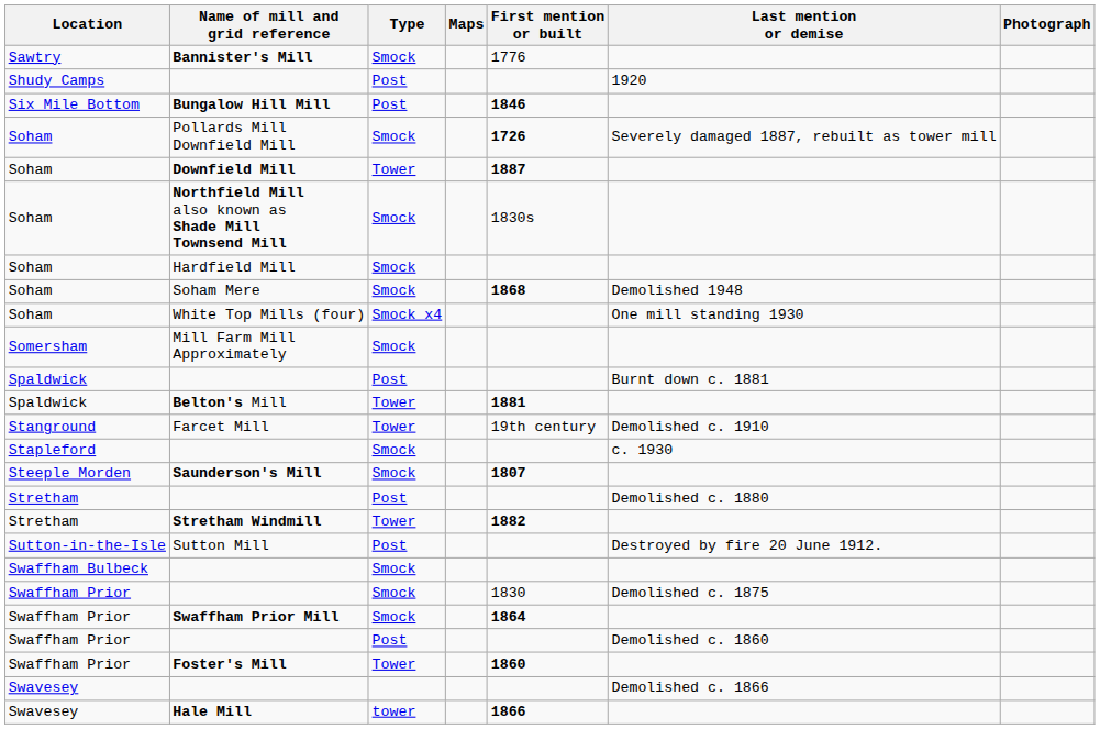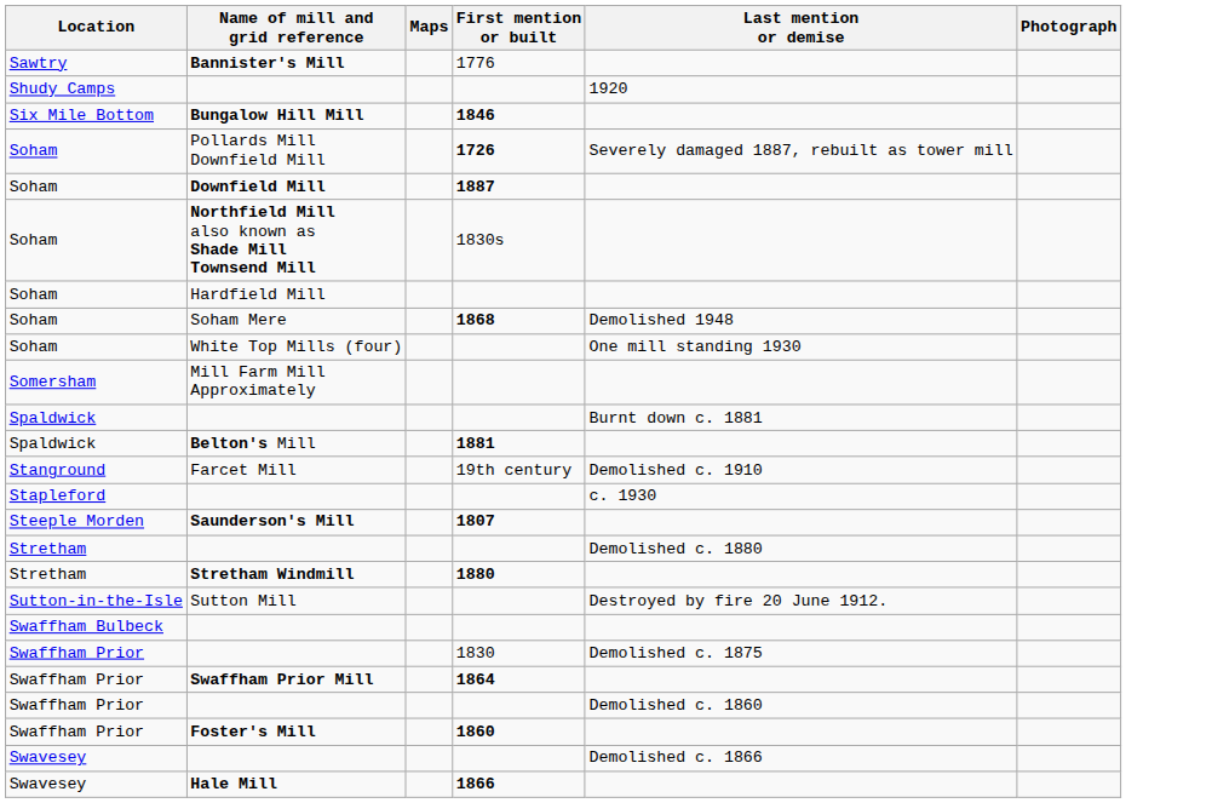 <table class="wikitable">
 <tr>
 <th>Location</th>
 <th>Name of mill and<br>grid reference</th>
-<th>Type</th>
 <th>Maps</th>
 <th>First mention<br>or built</th>
 <th>Last mention<br> or demise</th>
 <th>Photograph</th>
 </tr>
 <tr>
 <td><a href='#'>Sawtry</a></td>
 <td><strong>Bannister's Mill</strong><br></td>
-<td><a href='#'>Smock</a></td>
 <td></td>
 <td>1776</td>
 <td></td>
 <td></td>
 </tr>
 <tr>
 <td><a href='#'>Shudy Camps</a></td>
 <td></td>
-<td><a href='#'>Post</a></td>
 <td></td>
 <td></td>
 <td>1920</td>
 <td></td>
 </tr>
 <tr>
 <td><a href='#'>Six Mile Bottom</a></td>
 <td><strong>Bungalow Hill Mill</strong><br></td>
-<td><a href='#'>Post</a></td>
 <td></td>
 <td><strong>1846</strong></td>
 <td></td>
 <td></td>
 </tr>
 <tr>
 <td><a href='#'>Soham</a></td>
 <td>Pollards Mill<br>Downfield Mill<br></td>
-<td><a href='#'>Smock</a></td>
 <td></td>
 <td><strong>1726</strong></td>
 <td>Severely damaged 1887, rebuilt as tower mill</td>
 <td></td>
 </tr>
 <tr>
 <td>Soham</td>
 <td><strong>Downfield Mill</strong><br></td>
-<td><a href='#'>Tower</a></td>
 <td></td>
 <td><strong>1887</strong></td>
 <td></td>
 <td></td>
 </tr>
 <tr>
 <td>Soham</td>
 <td><strong>Northfield Mill<br></strong>also known as<br><strong>Shade Mill<br>Townsend Mill</strong><br></td>
-<td><a href='#'>Smock</a></td>
 <td></td>
 <td>1830s</td>
 <td><br></td>
 <td></td>
 </tr>
 <tr>
 <td>Soham</td>
 <td>Hardfield Mill<br></td>
-<td><a href='#'>Smock</a></td>
 <td></td>
 <td></td>
 <td></td>
 <td></td>
 </tr>
 <tr>
 <td>Soham</td>
 <td>Soham Mere<br></td>
-<td><a href='#'>Smock</a></td>
 <td></td>
 <td><strong>1868</strong></td>
 <td>Demolished 1948</td>
 <td></td>
 </tr>
 <tr>
 <td>Soham</td>
 <td>White Top Mills (four)<br></td>
-<td><a href='#'>Smock x4</a></td>
 <td></td>
 <td></td>
 <td>One mill standing 1930</td>
 <td></td>
 </tr>
 <tr>
 <td><a href='#'>Somersham</a></td>
 <td>Mill Farm Mill<br>Approximately </td>
-<td><a href='#'>Smock</a></td>
 <td></td>
 <td></td>
 <td></td>
 <td></td>
 </tr>
 <tr>
 <td><a href='#'>Spaldwick</a></td>
 <td></td>
-<td><a href='#'>Post</a></td>
 <td></td>
 <td></td>
 <td>Burnt down c. 1881</td>
 <td></td>
 </tr>
 <tr>
 <td>Spaldwick</td>
 <td><strong>Belton's</strong> Mill<br></td>
-<td><a href='#'>Tower</a></td>
 <td></td>
 <td><strong>1881</strong></td>
 <td></td>
 <td></td>
 </tr>
 <tr>
 <td><a href='#'>Stanground</a></td>
 <td>Farcet Mill<br></td>
-<td><a href='#'>Tower</a></td>
 <td></td>
 <td>19th century</td>
 <td>Demolished c. 1910<br></td>
 <td></td>
 </tr>
 <tr>
 <td><a href='#'>Stapleford</a></td>
 <td></td>
-<td><a href='#'>Smock</a></td>
 <td></td>
 <td></td>
 <td>c. 1930</td>
 <td></td>
 </tr>
 <tr>
 <td><a href='#'>Steeple Morden</a></td>
 <td><strong>Saunderson's Mill</strong><br></td>
-<td><a href='#'>Smock</a></td>
 <td></td>
 <td><strong>1807</strong></td>
 <td></td>
 <td></td>
 </tr>
 <tr>
 <td><a href='#'>Stretham</a></td>
 <td></td>
-<td><a href='#'>Post</a></td>
 <td></td>
 <td></td>
 <td>Demolished c. 1880</td>
 <td></td>
 </tr>
 <tr>
 <td>Stretham</td>
 <td><strong>Stretham Windmill</strong><br></td>
-<td><a href='#'>Tower</a></td>
 <td></td>
-<td><strong>1882</strong></td>
+<td><strong>1880</strong></td>
 <td></td>
 <td></td>
 </tr>
 <tr>
 <td><a href='#'>Sutton-in-the-Isle</a></td>
 <td>Sutton Mill</td>
-<td><a href='#'>Post</a></td>
 <td></td>
 <td></td>
 <td>Destroyed by fire 20 June 1912.</td>
 <td></td>
 </tr>
 <tr>
 <td><a href='#'>Swaffham Bulbeck</a></td>
 <td></td>
-<td><a href='#'>Smock</a></td>
 <td></td>
 <td></td>
 <td></td>
 <td></td>
 </tr>
 <tr>
 <td><a href='#'>Swaffham Prior</a></td>
 <td></td>
-<td><a href='#'>Smock</a></td>
 <td></td>
 <td>1830</td>
 <td>Demolished c. 1875</td>
 <td></td>
 </tr>
 <tr>
 <td>Swaffham Prior</td>
 <td><strong>Swaffham Prior Mill</strong><br></td>
-<td><a href='#'>Smock</a></td>
 <td></td>
 <td><strong>1864</strong></td>
 <td></td>
 <td></td>
 </tr>
 <tr>
 <td>Swaffham Prior</td>
 <td></td>
-<td><a href='#'>Post</a></td>
 <td></td>
 <td></td>
 <td>Demolished c. 1860</td>
 <td></td>
 </tr>
 <tr>
 <td>Swaffham Prior</td>
 <td><strong>Foster's Mill</strong><br></td>
-<td><a href='#'>Tower</a></td>
 <td></td>
 <td><strong>1860</strong></td>
 <td></td>
 <td></td>
 </tr>
 <tr>
 <td><a href='#'>Swavesey</a></td>
 <td></td>
 <td></td>
 <td></td>
-<td></td>
 <td>Demolished c. 1866</td>
 <td></td>
 </tr>
 <tr>
 <td>Swavesey</td>
 <td><strong>Hale Mill</strong><br></td>
-<td><a href='#'>tower</a></td>
 <td></td>
 <td><strong>1866</strong></td>
 <td></td>
 <td></td>
 </tr>
 </table>
